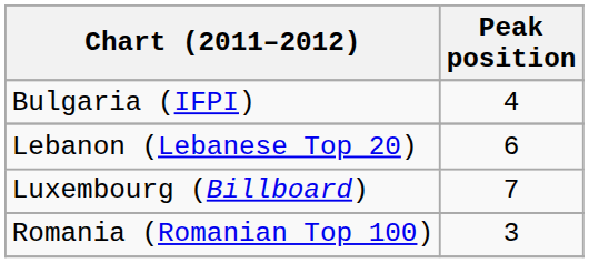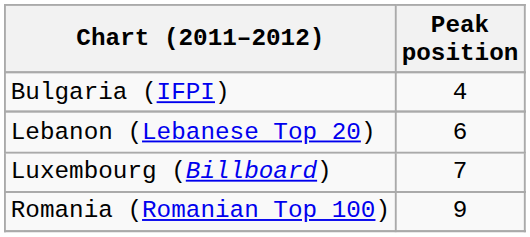 <table class="wikitable sortable">
 <tr>
 <th scope="col">Chart (2011–2012)</th>
 <th scope="col">Peak<br>position</th>
 </tr>
 <tr>
 </tr>
 <tr>
 </tr>
 <tr>
 </tr>
 <tr>
 </tr>
 <tr>
 <td>Bulgaria (<a href='#'>IFPI</a>)</td>
 <td style="text-align:center;">4</td>
 </tr>
 <tr>
 </tr>
 <tr>
 </tr>
 <tr>
 </tr>
 <tr>
 </tr>
 <tr>
 </tr>
 <tr>
 </tr>
 <tr>
 </tr>
 <tr>
 </tr>
 <tr>
 </tr>
 <tr>
 </tr>
 <tr>
 <td>Lebanon (<a href='#'>Lebanese Top 20</a>)</td>
 <td style="text-align:center;">6</td>
 </tr>
 <tr>
 <td>Luxembourg (<em><a href='#'>Billboard</a></em>)</td>
 <td style="text-align:center;">7</td>
 </tr>
 <tr>
 </tr>
 <tr>
 </tr>
 <tr>
 </tr>
 <tr>
 <td>Romania (<a href='#'>Romanian Top 100</a>)</td>
-<td style="text-align:center;">3</td>
+<td style="text-align:center;">9</td>
 </tr>
 <tr>
 </tr>
 <tr>
 </tr>
 <tr>
 </tr>
 <tr>
 </tr>
 <tr>
 </tr>
 <tr>
 </tr>
 <tr>
 </tr>
 <tr>
 </tr>
 <tr>
 </tr>
 </table>
